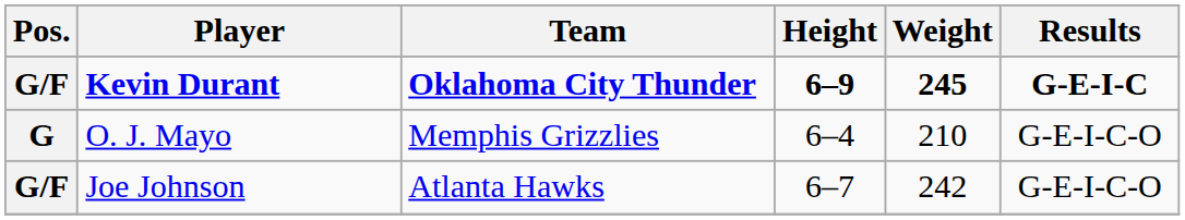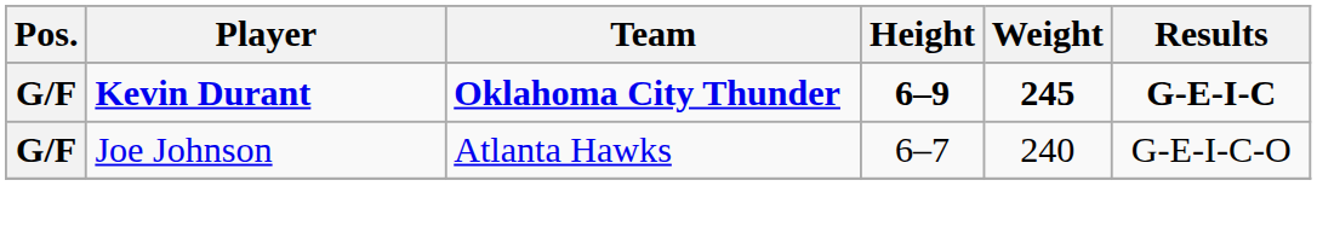 <table class="wikitable">
 <tr>
 <th>Pos.</th>
 <th width=150>Player</th>
 <th width=175>Team</th>
 <th>Height</th>
 <th>Weight</th>
 <th width=80>Results</th>
 </tr>
 <tr>
 <th>G/F</th>
 <td><strong><a href='#'>Kevin Durant</a></strong></td>
 <td><strong><a href='#'>Oklahoma City Thunder</a></strong></td>
 <td align=center><strong>6–9</strong></td>
 <td align=center><strong>245</strong></td>
 <td align=center><strong>G-E-I-C</strong></td>
 </tr>
 <tr>
-<th>G</th>
-<td><a href='#'>O. J. Mayo</a></td>
-<td><a href='#'>Memphis Grizzlies</a></td>
-<td align=center>6–4</td>
-<td align=center>210</td>
-<td align=center>G-E-I-C-O</td>
-</tr>
-<tr>
 <th>G/F</th>
 <td><a href='#'>Joe Johnson</a></td>
 <td><a href='#'>Atlanta Hawks</a></td>
 <td align=center>6–7</td>
-<td align=center>242</td>
+<td align=center>240</td>
 <td align=center>G-E-I-C-O</td>
 </tr>
 <tr>
 </tr>
 </table>
